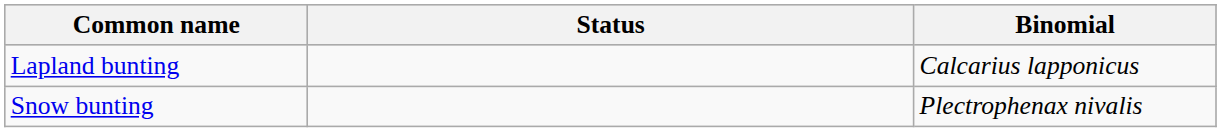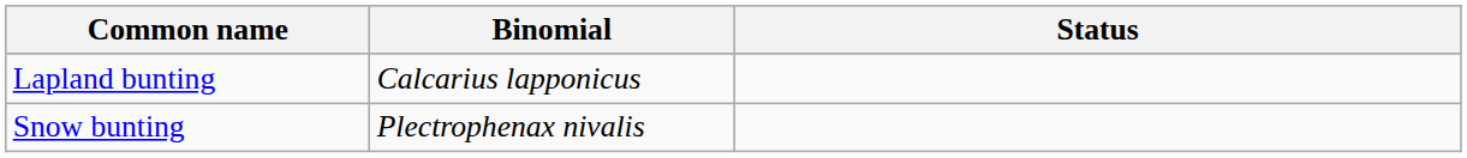 <table width=60% class="wikitable">
 <tr>
 <th width=15%>Common name</th>
+<th width=15%>Binomial</th>
 <th width=30%>Status</th>
-<th width=15%>Binomial</th>
 </tr>
 <tr>
 <td><a href='#'>Lapland bunting</a></td>
+<td><em>Calcarius lapponicus</em></td>
 <td></td>
-<td><em>Calcarius lapponicus</em></td>
 </tr>
 <tr>
 <td><a href='#'>Snow bunting</a></td>
+<td><em>Plectrophenax nivalis</em></td>
 <td></td>
-<td><em>Plectrophenax nivalis</em></td>
 </tr>
 </table>
